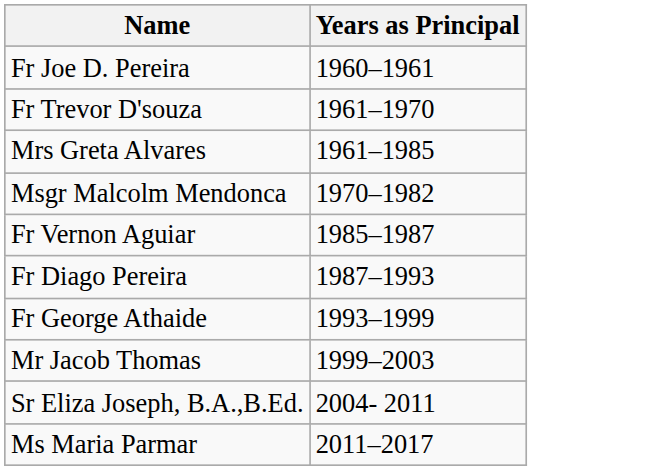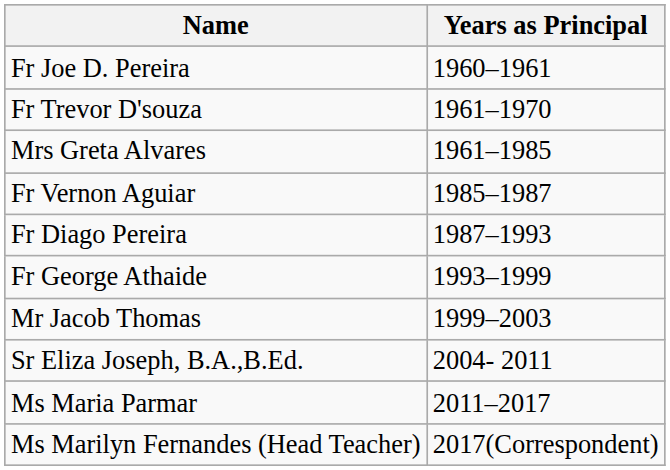 <table class="wikitable">
 <tr>
 <th>Name</th>
 <th>Years as Principal</th>
 </tr>
 <tr>
 <td>Fr Joe D. Pereira</td>
 <td>1960–1961</td>
 </tr>
 <tr>
 <td>Fr Trevor D'souza</td>
 <td>1961–1970</td>
 </tr>
 <tr>
 <td>Mrs Greta Alvares</td>
 <td>1961–1985</td>
-</tr>
-<tr>
-<td>Msgr Malcolm Mendonca</td>
-<td>1970–1982</td>
 </tr>
 <tr>
 <td>Fr Vernon Aguiar</td>
 <td>1985–1987</td>
 </tr>
 <tr>
 <td>Fr Diago Pereira</td>
 <td>1987–1993</td>
 </tr>
 <tr>
 <td>Fr George Athaide</td>
 <td>1993–1999</td>
 </tr>
 <tr>
 <td>Mr Jacob Thomas</td>
 <td>1999–2003</td>
 </tr>
 <tr>
 <td>Sr Eliza Joseph, B.A.,B.Ed.</td>
 <td>2004- 2011</td>
 </tr>
 <tr>
 <td>Ms Maria Parmar</td>
 <td>2011–2017</td>
 </tr>
+<tr>
+<td>Ms Marilyn Fernandes (Head Teacher)</td>
+<td>2017(Correspondent)</td>
+</tr>
 </table>
